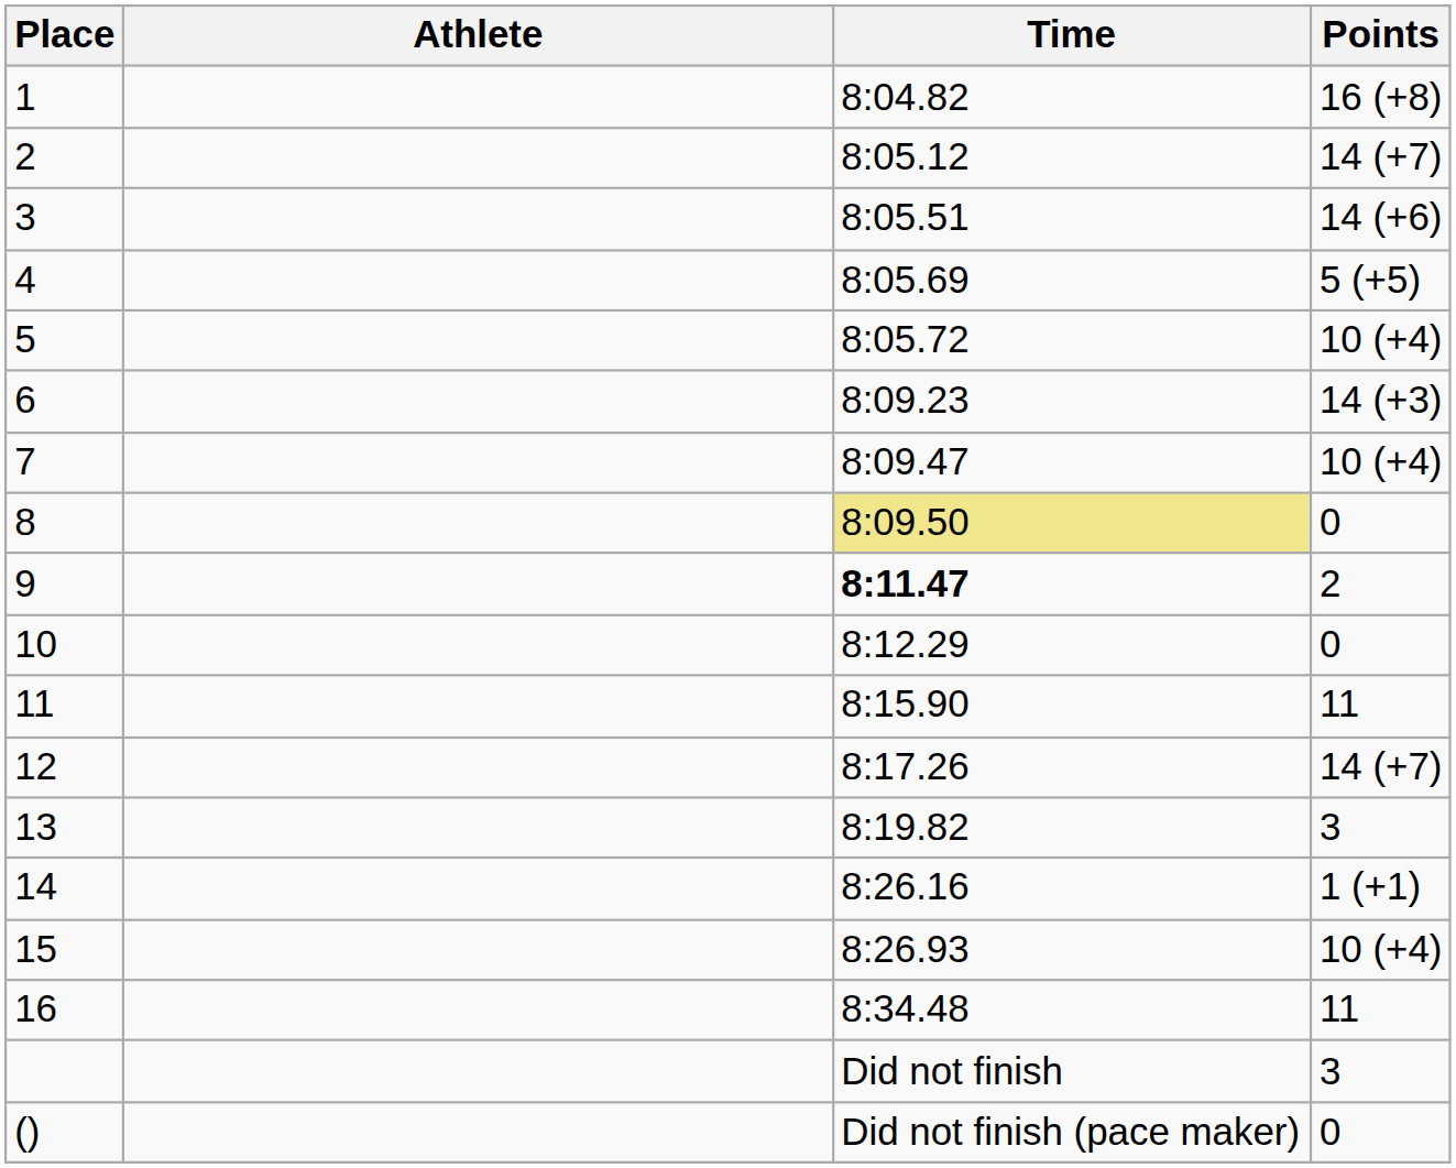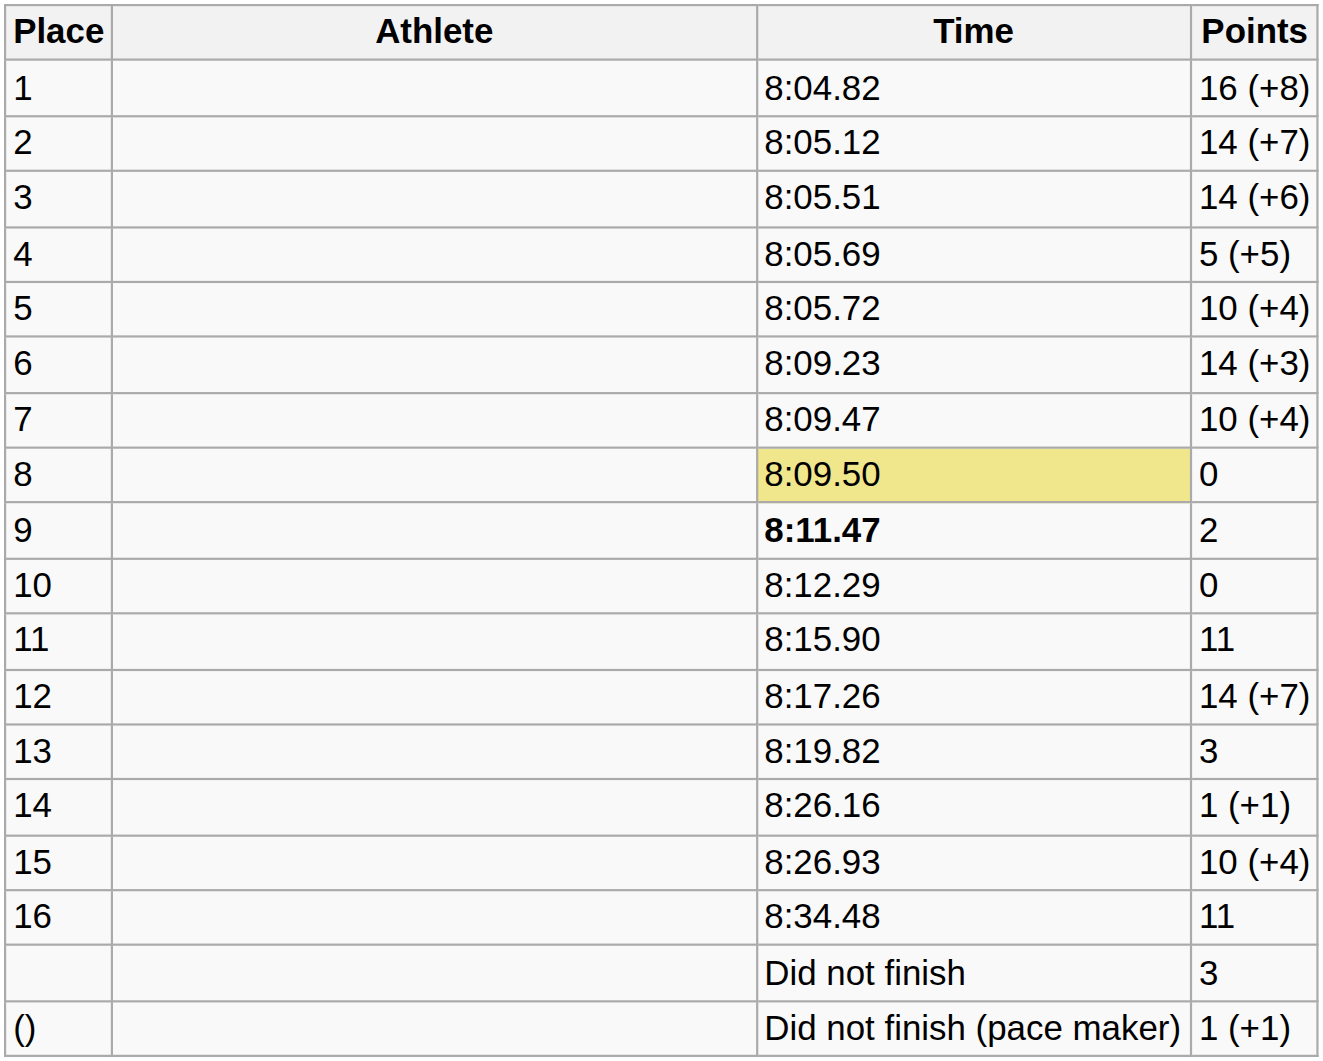 <table class="wikitable sortable">
 <tr>
 <th>Place</th>
 <th style="width:18em">Athlete</th>
 <th style="width:12em">Time</th>
 <th>Points</th>
 </tr>
 <tr>
 <td>1</td>
 <td></td>
 <td>8:04.82 </td>
 <td>16 (+8)</td>
 </tr>
 <tr>
 <td>2</td>
 <td></td>
 <td>8:05.12 </td>
 <td>14 (+7)</td>
 </tr>
 <tr>
 <td>3</td>
 <td></td>
 <td>8:05.51  </td>
 <td>14 (+6)</td>
 </tr>
 <tr>
 <td>4</td>
 <td></td>
 <td>8:05.69   </td>
 <td>5 (+5)</td>
 </tr>
 <tr>
 <td>5</td>
 <td></td>
 <td>8:05.72 </td>
 <td>10 (+4)</td>
 </tr>
 <tr>
 <td>6</td>
 <td></td>
 <td>8:09.23</td>
 <td>14 (+3)</td>
 </tr>
 <tr>
 <td>7</td>
 <td></td>
 <td>8:09.47 </td>
 <td>10 (+4)</td>
 </tr>
 <tr>
 <td>8</td>
 <td></td>
 <td style="background: khaki;">8:09.50 </td>
 <td>0</td>
 </tr>
 <tr>
 <td>9</td>
 <td></td>
 <td><strong>8:11.47</strong></td>
 <td>2</td>
 </tr>
 <tr>
 <td>10</td>
 <td></td>
 <td>8:12.29 </td>
 <td>0</td>
 </tr>
 <tr>
 <td>11</td>
 <td></td>
 <td>8:15.90</td>
 <td>11</td>
 </tr>
 <tr>
 <td>12</td>
 <td></td>
 <td>8:17.26</td>
 <td>14 (+7)</td>
 </tr>
 <tr>
 <td>13</td>
 <td></td>
 <td>8:19.82</td>
 <td>3</td>
 </tr>
 <tr>
 <td>14</td>
 <td></td>
 <td>8:26.16</td>
 <td>1 (+1)</td>
 </tr>
 <tr>
 <td>15</td>
 <td></td>
 <td>8:26.93</td>
 <td>10 (+4)</td>
 </tr>
 <tr>
 <td>16</td>
 <td></td>
 <td>8:34.48</td>
 <td>11</td>
 </tr>
 <tr>
 <td data-sort-value=17></td>
 <td></td>
 <td>Did not finish</td>
 <td>3</td>
 </tr>
 <tr>
 <td data-sort-value=18> ()</td>
 <td></td>
 <td>Did not finish (pace maker)</td>
-<td>0</td>
+<td>1 (+1)</td>
 </tr>
 </table>
